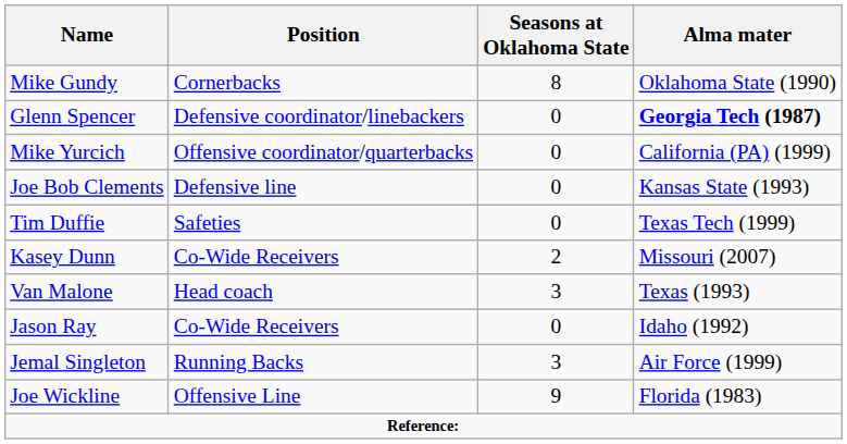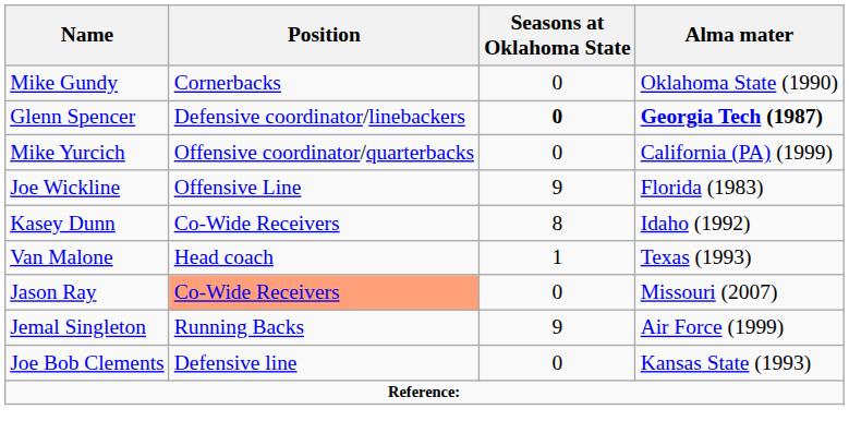 <table class="wikitable" border="1" style="font-size:90%;">
 <tr>
 <th>Name</th>
 <th>Position</th>
 <th>Seasons at<br>Oklahoma State</th>
 <th>Alma mater</th>
 </tr>
 <tr>
 <td><a href='#'>Mike Gundy</a></td>
 <td><a href='#'>Cornerbacks</a></td>
-<td align=center>8</td>
+<td align=center>0</td>
 <td><a href='#'>Oklahoma State</a> (1990)</td>
 </tr>
 <tr>
 <td><a href='#'>Glenn Spencer</a></td>
 <td><a href='#'>Defensive coordinator</a>/<a href='#'>linebackers</a></td>
-<td align=center>0</td>
+<td align=center><strong>0</strong></td>
 <td><strong><a href='#'>Georgia Tech</a> (1987)</strong></td>
 </tr>
 <tr>
 <td><a href='#'>Mike Yurcich</a></td>
 <td><a href='#'>Offensive coordinator</a>/<a href='#'>quarterbacks</a></td>
 <td align=center>0</td>
 <td><a href='#'>California (PA)</a> (1999)</td>
 </tr>
 <tr>
+<td><a href='#'>Joe Wickline</a></td>
+<td><a href='#'>Offensive Line</a></td>
+<td align=center>9</td>
+<td><a href='#'>Florida</a> (1983)</td>
+</tr>
+<tr>
+<td><a href='#'>Kasey Dunn</a></td>
+<td><a href='#'>Co-Wide Receivers</a></td>
+<td align=center>8</td>
+<td><a href='#'>Idaho</a> (1992)</td>
+</tr>
+<tr>
+<td><a href='#'>Van Malone</a></td>
+<td><a href='#'>Head coach</a></td>
+<td align=center>1</td>
+<td><a href='#'>Texas</a> (1993)</td>
+</tr>
+<tr>
+<td><a href='#'>Jason Ray</a></td>
+<td style="background: lightsalmon;"><a href='#'>Co-Wide Receivers</a></td>
+<td align=center>0</td>
+<td><a href='#'>Missouri</a> (2007)</td>
+</tr>
+<tr>
+<td><a href='#'>Jemal Singleton</a></td>
+<td><a href='#'>Running Backs</a></td>
+<td align=center>9</td>
+<td><a href='#'>Air Force</a> (1999)</td>
+</tr>
+<tr>
 <td><a href='#'>Joe Bob Clements</a></td>
 <td><a href='#'>Defensive line</a></td>
 <td align=center>0</td>
 <td><a href='#'>Kansas State</a> (1993)</td>
 </tr>
 <tr>
-<td><a href='#'>Tim Duffie</a></td>
-<td><a href='#'>Safeties</a></td>
-<td align=center>0</td>
-<td><a href='#'>Texas Tech</a> (1999)</td>
-</tr>
-<tr>
-<td><a href='#'>Kasey Dunn</a></td>
-<td><a href='#'>Co-Wide Receivers</a></td>
-<td align=center>2</td>
-<td><a href='#'>Missouri</a> (2007)</td>
-</tr>
-<tr>
-<td><a href='#'>Van Malone</a></td>
-<td><a href='#'>Head coach</a></td>
-<td align=center>3</td>
-<td><a href='#'>Texas</a> (1993)</td>
-</tr>
-<tr>
-<td><a href='#'>Jason Ray</a></td>
-<td><a href='#'>Co-Wide Receivers</a></td>
-<td align=center>0</td>
-<td><a href='#'>Idaho</a> (1992)</td>
-</tr>
-<tr>
-<td><a href='#'>Jemal Singleton</a></td>
-<td><a href='#'>Running Backs</a></td>
-<td align=center>3</td>
-<td><a href='#'>Air Force</a> (1999)</td>
-</tr>
-<tr>
-<td><a href='#'>Joe Wickline</a></td>
-<td><a href='#'>Offensive Line</a></td>
-<td align=center>9</td>
-<td><a href='#'>Florida</a> (1983)</td>
-</tr>
-<tr>
 <td colspan="4" style="font-size: 8pt" align="center"><strong>Reference:</strong></td>
 </tr>
 </table>
